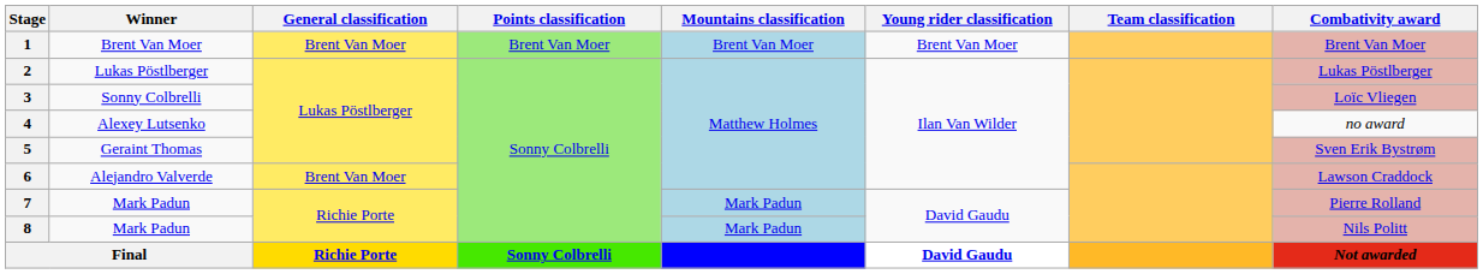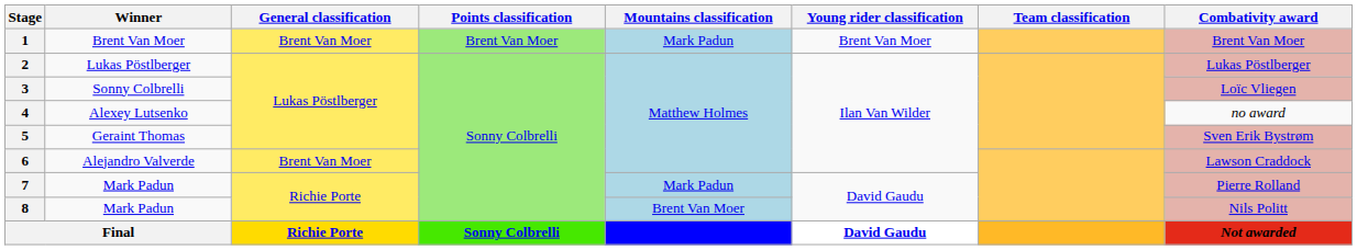 <table class="wikitable" style="text-align: center; font-size:smaller;">
 <tr style="background:#efefef;">
 <th scope="col" style="width:1%;">Stage</th>
 <th scope="col" style="width:14%;">Winner</th>
 <th scope="col" style="width:14%;"><a href='#'>General classification</a><br></th>
 <th scope="col" style="width:14%;"><a href='#'>Points classification</a><br></th>
 <th scope="col" style="width:14%;"><a href='#'>Mountains classification</a><br></th>
 <th scope="col" style="width:14%;"><a href='#'>Young rider classification</a><br></th>
 <th scope="col" style="width:14%;"><a href='#'>Team classification</a><br></th>
 <th scope="col" style="width:14%;"><a href='#'>Combativity award</a><br></th>
 </tr>
 <tr>
 <th>1</th>
 <td><a href='#'>Brent Van Moer</a></td>
 <td style="background:#FFEB64;"><a href='#'>Brent Van Moer</a></td>
 <td style="background:#9CE97B;"><a href='#'>Brent Van Moer</a></td>
-<td style="background:lightblue"><a href='#'>Brent Van Moer</a></td>
+<td style="background:lightblue"><a href='#'>Mark Padun</a></td>
 <td style="background:offwhite;"><a href='#'>Brent Van Moer</a></td>
 <td style="background:#FFCD5F;"></td>
 <td style="background:#E4B3AB;"><a href='#'>Brent Van Moer</a></td>
 </tr>
 <tr>
 <th>2</th>
 <td><a href='#'>Lukas Pöstlberger</a></td>
 <td style="background:#FFEB64;" rowspan="4"><a href='#'>Lukas Pöstlberger</a></td>
 <td style="background:#9CE97B;" rowspan="7"><a href='#'>Sonny Colbrelli</a></td>
 <td style="background:lightblue" rowspan="5"><a href='#'>Matthew Holmes</a></td>
 <td style="background:offwhite;" rowspan="5"><a href='#'>Ilan Van Wilder</a></td>
 <td style="background:#FFCD5F;" rowspan="4"></td>
 <td style="background:#E4B3AB;"><a href='#'>Lukas Pöstlberger</a></td>
 </tr>
 <tr>
 <th>3</th>
 <td><a href='#'>Sonny Colbrelli</a></td>
 <td style="background:#E4B3AB;"><a href='#'>Loïc Vliegen</a></td>
 </tr>
 <tr>
 <th>4</th>
 <td><a href='#'>Alexey Lutsenko</a></td>
 <td><em>no award</em></td>
 </tr>
 <tr>
 <th>5</th>
 <td><a href='#'>Geraint Thomas</a></td>
 <td style="background:#E4B3AB;"><a href='#'>Sven Erik Bystrøm</a></td>
 </tr>
 <tr>
 <th>6</th>
 <td><a href='#'>Alejandro Valverde</a></td>
 <td style="background:#FFEB64;"><a href='#'>Brent Van Moer</a></td>
 <td style="background:#FFCD5F;" rowspan="3"></td>
 <td style="background:#E4B3AB;"><a href='#'>Lawson Craddock</a></td>
 </tr>
 <tr>
 <th>7</th>
 <td><a href='#'>Mark Padun</a></td>
 <td style="background:#FFEB64;" rowspan="2"><a href='#'>Richie Porte</a></td>
 <td style="background:lightblue"><a href='#'>Mark Padun</a></td>
 <td style="background:offwhite;" rowspan="2"><a href='#'>David Gaudu</a></td>
 <td style="background:#E4B3AB;"><a href='#'>Pierre Rolland</a></td>
 </tr>
 <tr>
 <th>8</th>
 <td><a href='#'>Mark Padun</a></td>
-<td style="background:lightblue"><a href='#'>Mark Padun</a></td>
+<td style="background:lightblue"><a href='#'>Brent Van Moer</a></td>
 <td style="background:#E4B3AB;"><a href='#'>Nils Politt</a></td>
 </tr>
 <tr>
 <th colspan="2">Final</th>
 <th style="background:#FFDB00;"><a href='#'>Richie Porte</a></th>
 <th style="background:#46E800;"><a href='#'>Sonny Colbrelli</a></th>
 <th style="background:blue;"></th>
 <th style="background:white;"><a href='#'>David Gaudu</a></th>
 <th style="background:#FFB927;"></th>
 <th style="background:#E42A19;"><em>Not awarded</em></th>
 </tr>
 </table>
